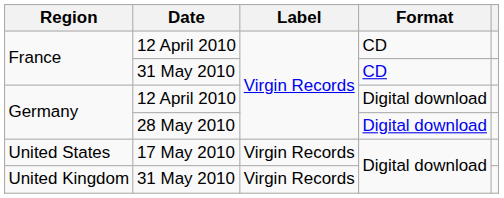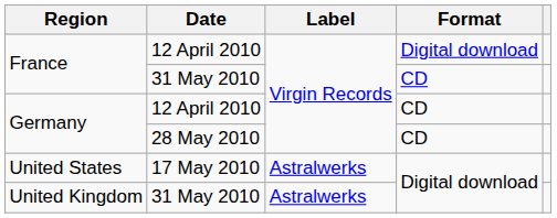 <table class=wikitable>
 <tr>
 <th>Region</th>
 <th>Date</th>
 <th>Label</th>
 <th>Format</th>
 <th></th>
 </tr>
 <tr>
 <td rowspan="2">France</td>
 <td>12 April 2010</td>
 <td rowspan="4"><a href='#'>Virgin Records</a></td>
-<td>CD</td>
+<td><a href='#'>Digital download</a></td>
 <td></td>
 </tr>
 <tr>
 <td>31 May 2010</td>
 <td><a href='#'>CD</a></td>
 <td></td>
 </tr>
 <tr>
 <td rowspan="2">Germany</td>
 <td>12 April 2010</td>
-<td>Digital download</td>
+<td>CD</td>
 <td></td>
 </tr>
 <tr>
 <td>28 May 2010</td>
-<td><a href='#'>Digital download</a></td>
+<td>CD</td>
 <td></td>
 </tr>
 <tr>
 <td>United States</td>
 <td>17 May 2010</td>
-<td>Virgin Records</td>
+<td><a href='#'>Astralwerks</a></td>
 <td rowspan="2">Digital download</td>
 <td></td>
 </tr>
 <tr>
 <td>United Kingdom</td>
 <td>31 May 2010</td>
-<td>Virgin Records</td>
+<td><a href='#'>Astralwerks</a></td>
 <td></td>
 </tr>
 </table>
